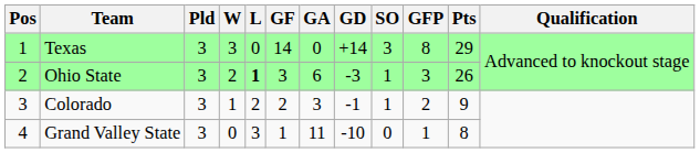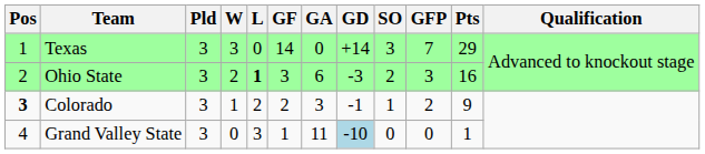 <table class="wikitable" style="text-align:center">
 <tr>
 <th>Pos</th>
 <th>Team</th>
 <th>Pld</th>
 <th>W</th>
 <th>L</th>
 <th>GF</th>
 <th>GA</th>
 <th>GD</th>
 <th>SO</th>
 <th>GFP</th>
 <th>Pts</th>
 <th>Qualification</th>
 </tr>
 <tr bgcolor="#9eff9e">
 <td>1</td>
 <td style="text-align:left">Texas</td>
 <td>3</td>
 <td>3</td>
 <td>0</td>
 <td>14</td>
 <td>0</td>
 <td>+14</td>
 <td>3</td>
-<td>8</td>
+<td>7</td>
 <td>29</td>
 <td rowspan="2">Advanced to knockout stage</td>
 </tr>
 <tr bgcolor="#9eff9e">
 <td>2</td>
 <td style="text-align:left">Ohio State</td>
 <td>3</td>
 <td>2</td>
 <td><strong>1</strong></td>
 <td>3</td>
 <td>6</td>
 <td>-3</td>
-<td>1</td>
+<td>2</td>
 <td>3</td>
-<td>26</td>
+<td>16</td>
 </tr>
 <tr>
-<td>3</td>
+<td><strong>3</strong></td>
 <td style="text-align:left">Colorado</td>
 <td>3</td>
 <td>1</td>
 <td>2</td>
 <td>2</td>
 <td>3</td>
 <td>-1</td>
 <td>1</td>
 <td>2</td>
 <td>9</td>
 <td rowspan="2"></td>
 </tr>
 <tr>
 <td>4</td>
 <td style="text-align:left">Grand Valley State</td>
 <td>3</td>
 <td>0</td>
 <td>3</td>
 <td>1</td>
 <td>11</td>
-<td>-10</td>
+<td style="background: lightblue;">-10</td>
+<td>0</td>
 <td>0</td>
 <td>1</td>
-<td>8</td>
 </tr>
 </table>
